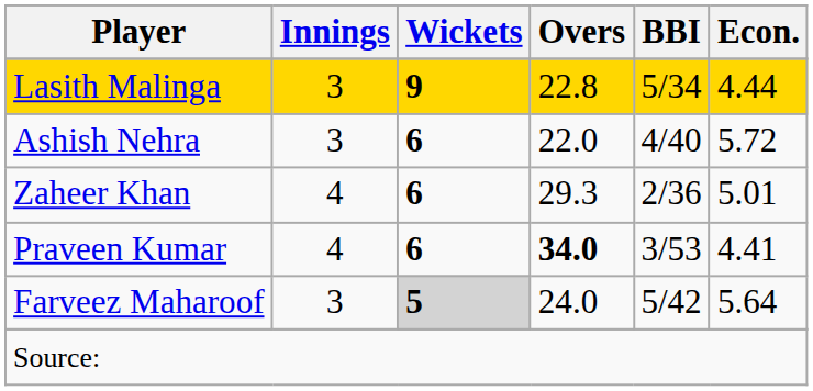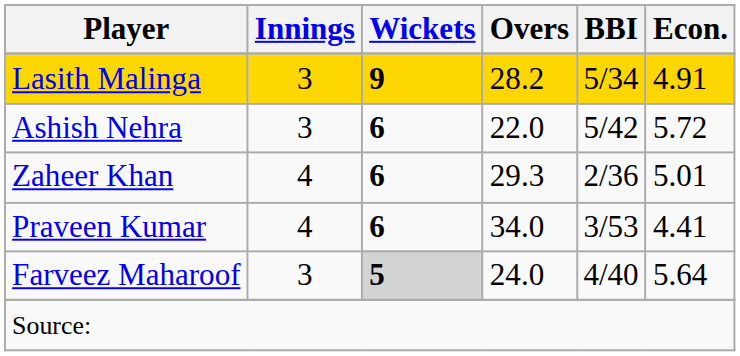 <table class="wikitable sortable" style="text-align:centre;">
 <tr>
 <th>Player</th>
 <th><a href='#'>Innings</a></th>
 <th><a href='#'>Wickets</a></th>
 <th>Overs</th>
 <th>BBI</th>
 <th>Econ.</th>
 </tr>
 <tr>
 </tr>
 <tr style="background:gold;">
 <td style="text-align:left"> <a href='#'>Lasith Malinga</a></td>
 <td style="text-align:center;">3</td>
 <td><strong>9</strong></td>
-<td>22.8</td>
+<td>28.2</td>
 <td>5/34</td>
-<td>4.44</td>
+<td>4.91</td>
 </tr>
 <tr>
 <td style="text-align:left"> <a href='#'>Ashish Nehra</a></td>
 <td style="text-align:center;">3</td>
 <td><strong>6</strong></td>
 <td>22.0</td>
-<td>4/40</td>
+<td>5/42</td>
 <td>5.72</td>
 </tr>
 <tr>
 <td style="text-align:left"> <a href='#'>Zaheer Khan</a></td>
 <td style="text-align:center;">4</td>
 <td><strong>6</strong></td>
 <td>29.3</td>
 <td>2/36</td>
 <td>5.01</td>
 </tr>
 <tr>
 <td style="text-align:left"> <a href='#'>Praveen Kumar</a></td>
 <td style="text-align:center;">4</td>
 <td><strong>6</strong></td>
-<td><strong>34.0</strong></td>
+<td>34.0</td>
 <td>3/53</td>
 <td>4.41</td>
 </tr>
 <tr>
 <td style="text-align:left"> <a href='#'>Farveez Maharoof</a></td>
 <td style="text-align:center;">3</td>
 <td style="background: lightgrey;"><strong>5</strong></td>
 <td>24.0</td>
-<td>5/42</td>
+<td>4/40</td>
 <td>5.64</td>
 </tr>
 <tr>
 </tr>
 <tr class="sortbottom">
 <td scope="row" colspan=6><small>Source:</small> </td>
 </tr>
 </table>
